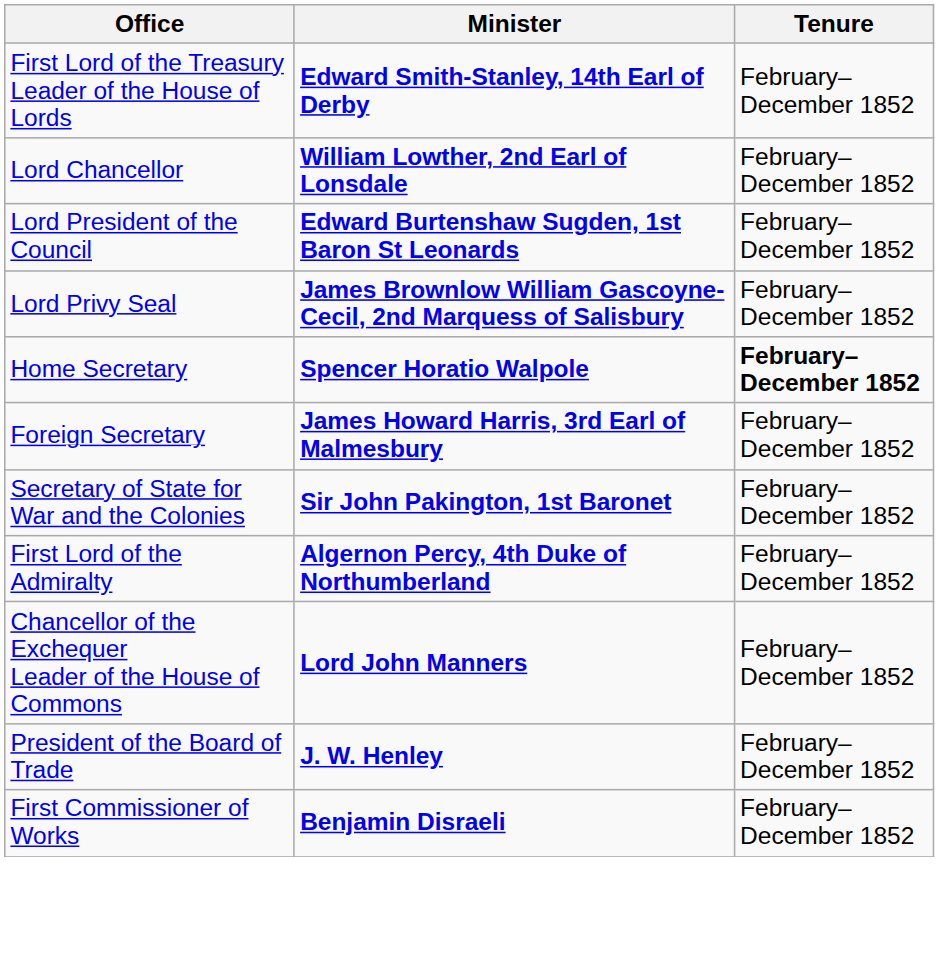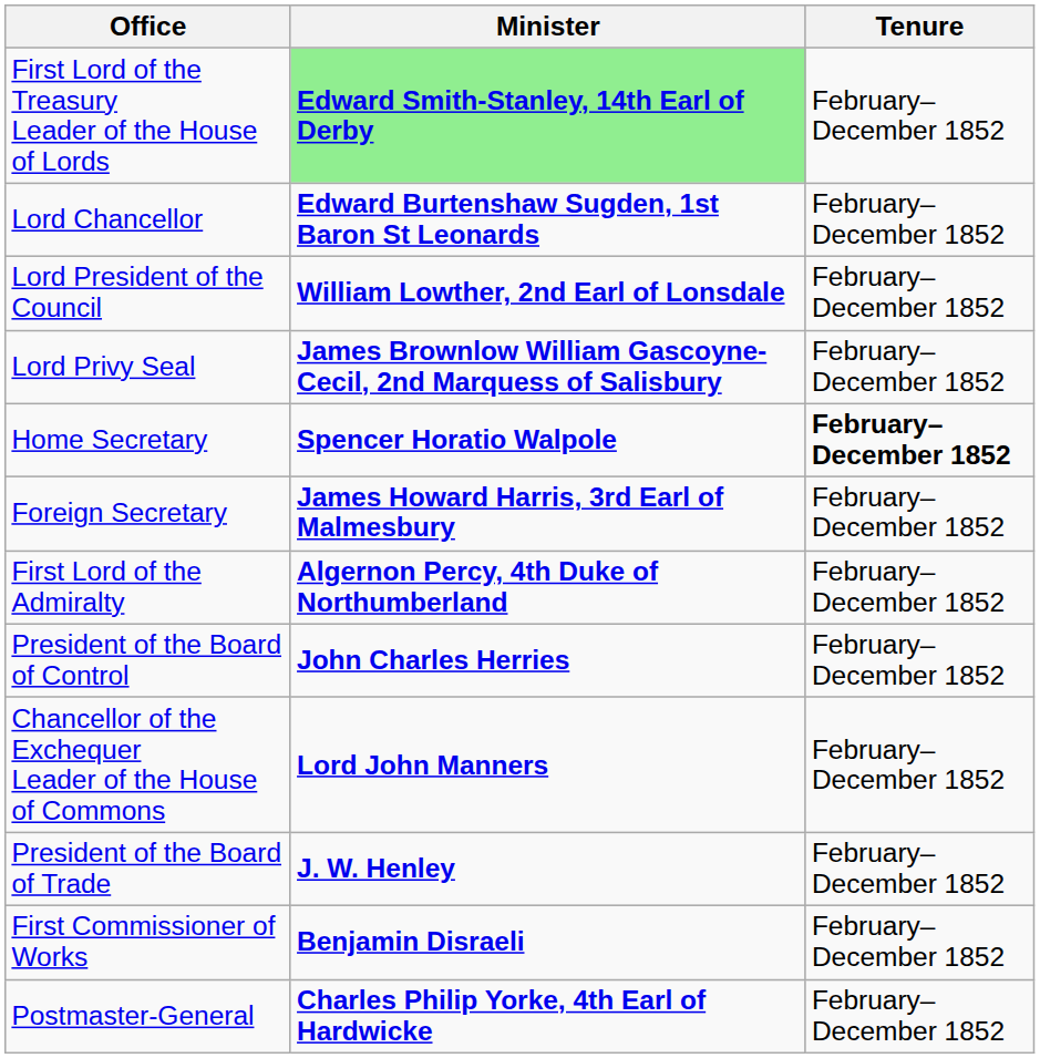 <table class="wikitable sortable sticky-header-multi">
 <tr>
 <th>Office</th>
 <th>Minister</th>
 <th>Tenure</th>
 </tr>
 <tr>
 <td><a href='#'>First Lord of the Treasury</a><br><a href='#'>Leader of the House of Lords</a></td>
-<td><strong><a href='#'>Edward Smith-Stanley, 14th Earl of Derby</a></strong></td>
+<td style="background: lightgreen;"><strong><a href='#'>Edward Smith-Stanley, 14th Earl of Derby</a></strong></td>
 <td>February–December 1852</td>
 </tr>
 <tr>
 <td><a href='#'>Lord Chancellor</a></td>
-<td><strong><a href='#'>William Lowther, 2nd Earl of Lonsdale</a></strong></td>
+<td><strong><a href='#'>Edward Burtenshaw Sugden, 1st Baron St Leonards</a></strong></td>
 <td>February–December 1852</td>
 </tr>
 <tr>
 <td><a href='#'>Lord President of the Council</a></td>
-<td><strong><a href='#'>Edward Burtenshaw Sugden, 1st Baron St Leonards</a></strong></td>
+<td><strong><a href='#'>William Lowther, 2nd Earl of Lonsdale</a></strong></td>
 <td>February–December 1852</td>
 </tr>
 <tr>
 <td><a href='#'>Lord Privy Seal</a></td>
 <td><strong><a href='#'>James Brownlow William Gascoyne-Cecil, 2nd Marquess of Salisbury</a></strong></td>
 <td>February–December 1852</td>
 </tr>
 <tr>
 <td><a href='#'>Home Secretary</a></td>
 <td><strong><a href='#'>Spencer Horatio Walpole</a></strong></td>
 <td><strong>February–December 1852</strong></td>
 </tr>
 <tr>
 <td><a href='#'>Foreign Secretary</a></td>
 <td><strong><a href='#'>James Howard Harris, 3rd Earl of Malmesbury</a></strong></td>
 <td>February–December 1852</td>
 </tr>
 <tr>
-<td><a href='#'>Secretary of State for War and the Colonies</a></td>
-<td><strong><a href='#'>Sir John Pakington, 1st Baronet</a></strong></td>
+<td><a href='#'>First Lord of the Admiralty</a></td>
+<td><strong><a href='#'>Algernon Percy, 4th Duke of Northumberland</a></strong></td>
 <td>February–December 1852</td>
 </tr>
 <tr>
-<td><a href='#'>First Lord of the Admiralty</a></td>
-<td><strong><a href='#'>Algernon Percy, 4th Duke of Northumberland</a></strong></td>
+<td><a href='#'>President of the Board of Control</a></td>
+<td><strong><a href='#'>John Charles Herries</a></strong></td>
 <td>February–December 1852</td>
 </tr>
 <tr>
 <td><a href='#'>Chancellor of the Exchequer</a><br><a href='#'>Leader of the House of Commons</a></td>
 <td><strong><a href='#'>Lord John Manners</a></strong></td>
 <td>February–December 1852</td>
 </tr>
 <tr>
 <td><a href='#'>President of the Board of Trade</a></td>
 <td><strong><a href='#'>J. W. Henley</a></strong></td>
 <td>February–December 1852</td>
 </tr>
 <tr>
 <td><a href='#'>First Commissioner of Works</a></td>
 <td><strong><a href='#'>Benjamin Disraeli</a></strong></td>
 <td>February–December 1852</td>
 </tr>
+<tr>
+<td><a href='#'>Postmaster-General</a></td>
+<td><strong><a href='#'>Charles Philip Yorke, 4th Earl of Hardwicke</a></strong></td>
+<td>February–December 1852</td>
+</tr>
 </table>
